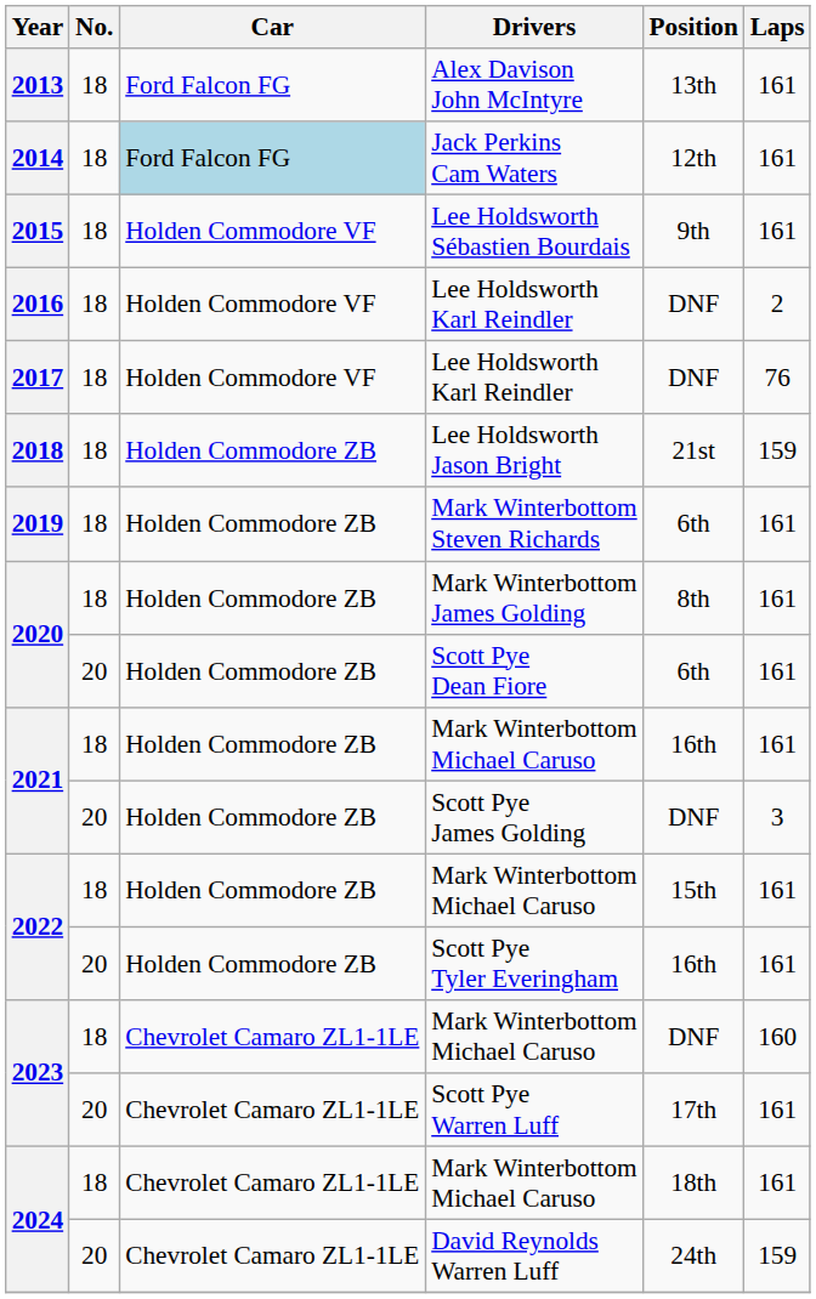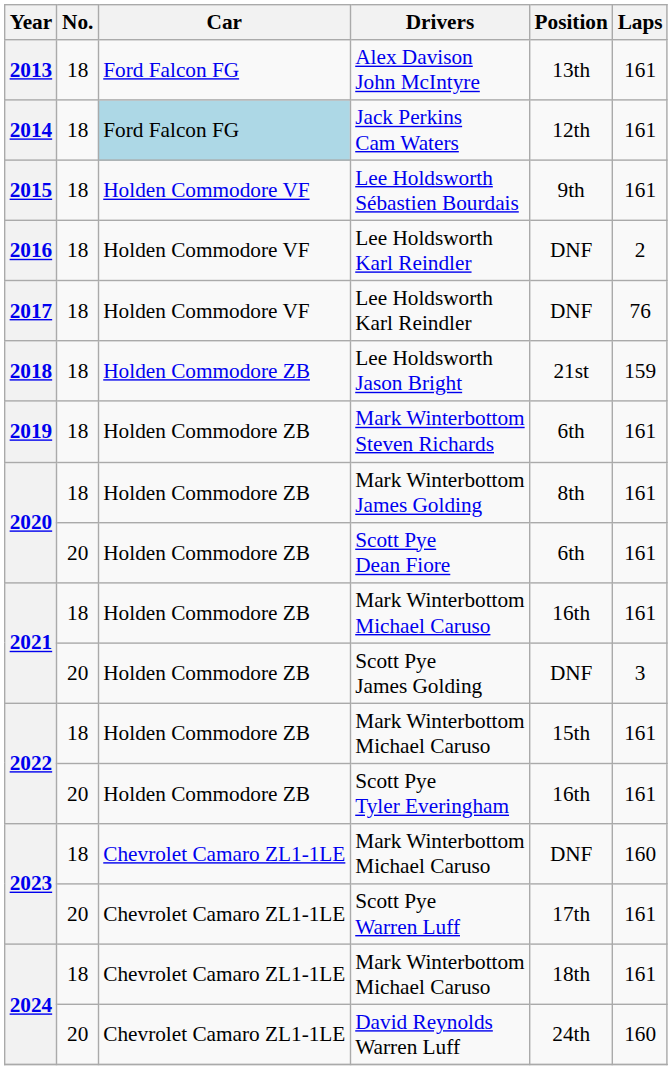 <table class="wikitable" style="font-size: 95%;">
 <tr>
 <th>Year</th>
 <th>No.</th>
 <th>Car</th>
 <th>Drivers</th>
 <th>Position</th>
 <th>Laps</th>
 </tr>
 <tr>
 <th><a href='#'>2013</a></th>
 <td align="center">18</td>
 <td><a href='#'>Ford Falcon FG</a></td>
 <td> <a href='#'>Alex Davison</a><br> <a href='#'>John McIntyre</a></td>
 <td align="center">13th</td>
 <td align="center">161</td>
 </tr>
 <tr>
 <th><a href='#'>2014</a></th>
 <td align="center">18</td>
 <td style="background: lightblue;">Ford Falcon FG</td>
 <td> <a href='#'>Jack Perkins</a><br> <a href='#'>Cam Waters</a></td>
 <td align="center">12th</td>
 <td align="center">161</td>
 </tr>
 <tr>
 <th><a href='#'>2015</a></th>
 <td align="center">18</td>
 <td><a href='#'>Holden Commodore VF</a></td>
 <td> <a href='#'>Lee Holdsworth</a><br> <a href='#'>Sébastien Bourdais</a></td>
 <td align="center">9th</td>
 <td align="center">161</td>
 </tr>
 <tr>
 <th><a href='#'>2016</a></th>
 <td align="center">18</td>
 <td>Holden Commodore VF</td>
 <td> Lee Holdsworth<br> <a href='#'>Karl Reindler</a></td>
 <td align="center">DNF</td>
 <td align="center">2</td>
 </tr>
 <tr>
 <th><a href='#'>2017</a></th>
 <td align="center">18</td>
 <td>Holden Commodore VF</td>
 <td> Lee Holdsworth<br> Karl Reindler</td>
 <td align="center">DNF</td>
 <td align="center">76</td>
 </tr>
 <tr>
 <th><a href='#'>2018</a></th>
 <td align="center">18</td>
 <td><a href='#'>Holden Commodore ZB</a></td>
 <td> Lee Holdsworth<br> <a href='#'>Jason Bright</a></td>
 <td align="center">21st</td>
 <td align="center">159</td>
 </tr>
 <tr>
 <th><a href='#'>2019</a></th>
 <td align="center">18</td>
 <td>Holden Commodore ZB</td>
 <td> <a href='#'>Mark Winterbottom</a><br> <a href='#'>Steven Richards</a></td>
 <td align="center">6th</td>
 <td align="center">161</td>
 </tr>
 <tr>
 <th rowspan=2><a href='#'>2020</a></th>
 <td align="center">18</td>
 <td>Holden Commodore ZB</td>
 <td> Mark Winterbottom<br> <a href='#'>James Golding</a></td>
 <td align="center">8th</td>
 <td align="center">161</td>
 </tr>
 <tr>
 <td align="center">20</td>
 <td>Holden Commodore ZB</td>
 <td> <a href='#'>Scott Pye</a><br> <a href='#'>Dean Fiore</a></td>
 <td align="center">6th</td>
 <td align="center">161</td>
 </tr>
 <tr>
 <th rowspan=2><a href='#'>2021</a></th>
 <td align="center">18</td>
 <td>Holden Commodore ZB</td>
 <td> Mark Winterbottom<br> <a href='#'>Michael Caruso</a></td>
 <td align="center">16th</td>
 <td align="center">161</td>
 </tr>
 <tr>
 <td align="center">20</td>
 <td>Holden Commodore ZB</td>
 <td> Scott Pye<br> James Golding</td>
 <td align="center">DNF</td>
 <td align="center">3</td>
 </tr>
 <tr>
 <th rowspan=2><a href='#'>2022</a></th>
 <td align="center">18</td>
 <td>Holden Commodore ZB</td>
 <td> Mark Winterbottom<br> Michael Caruso</td>
 <td align="center">15th</td>
 <td align="center">161</td>
 </tr>
 <tr>
 <td align="center">20</td>
 <td>Holden Commodore ZB</td>
 <td> Scott Pye<br> <a href='#'>Tyler Everingham</a></td>
 <td align="center">16th</td>
 <td align="center">161</td>
 </tr>
 <tr>
 <th rowspan=2><a href='#'>2023</a></th>
 <td align="center">18</td>
 <td><a href='#'>Chevrolet Camaro ZL1-1LE</a></td>
 <td> Mark Winterbottom<br> Michael Caruso</td>
 <td align="center">DNF</td>
 <td align="center">160</td>
 </tr>
 <tr>
 <td align="center">20</td>
 <td>Chevrolet Camaro ZL1-1LE</td>
 <td> Scott Pye<br> <a href='#'>Warren Luff</a></td>
 <td align="center">17th</td>
 <td align="center">161</td>
 </tr>
 <tr>
 <th rowspan=2><a href='#'>2024</a></th>
 <td align="center">18</td>
 <td>Chevrolet Camaro ZL1-1LE</td>
 <td> Mark Winterbottom<br> Michael Caruso</td>
 <td align="center">18th</td>
 <td align="center">161</td>
 </tr>
 <tr>
 <td align="center">20</td>
 <td>Chevrolet Camaro ZL1-1LE</td>
 <td> <a href='#'>David Reynolds</a><br> Warren Luff</td>
 <td align="center">24th</td>
-<td align="center">159</td>
+<td align="center">160</td>
 </tr>
 <tr>
 </tr>
 </table>
